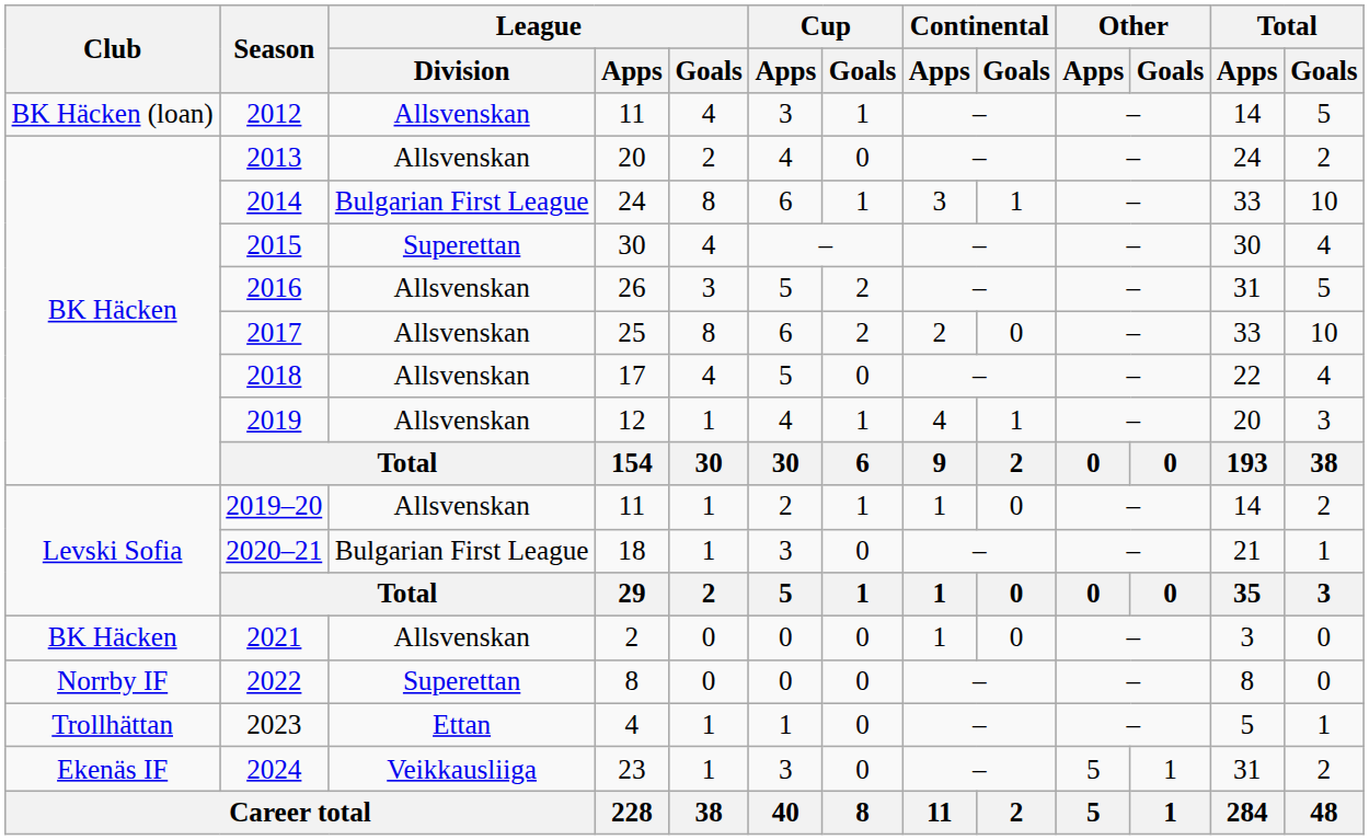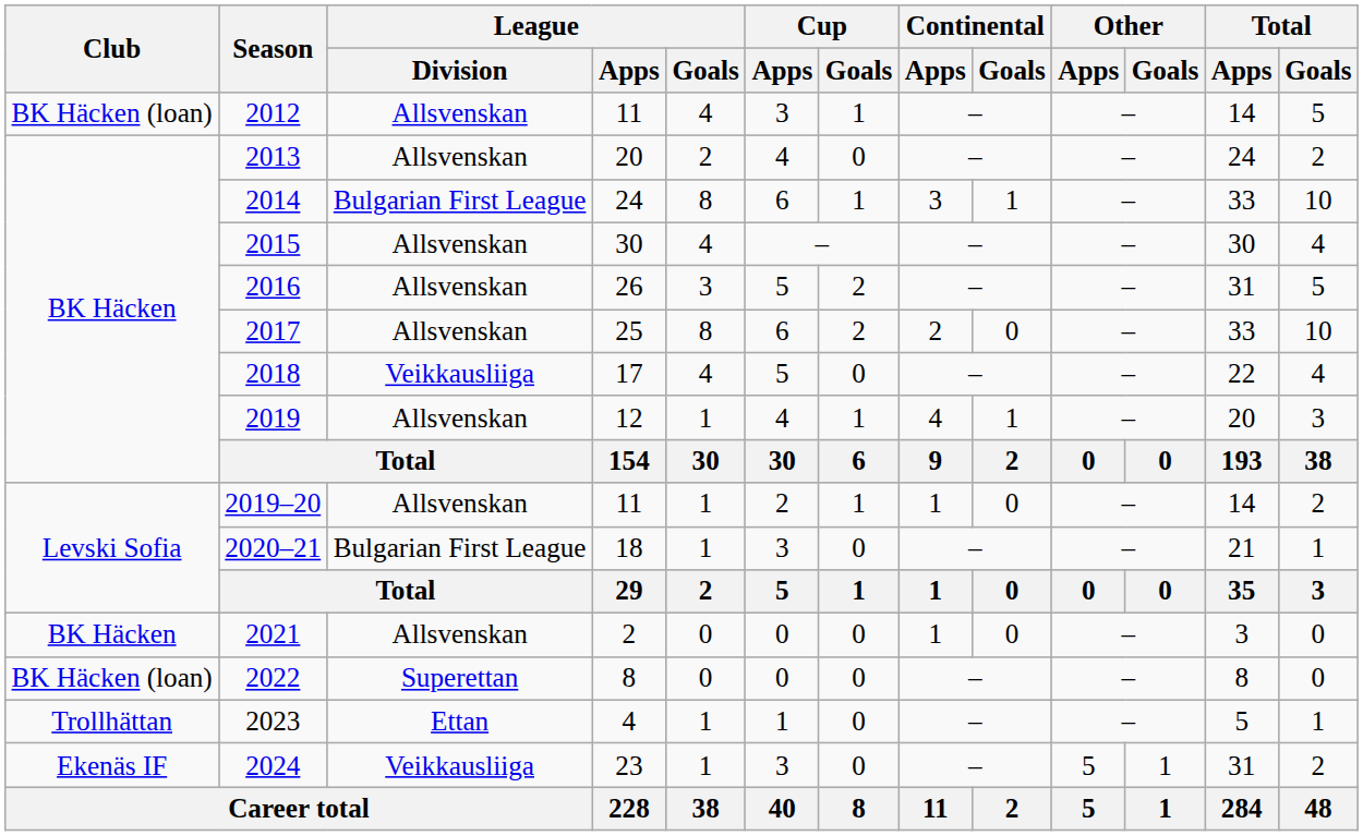 <table class="wikitable" style="text-align:center">
 <tr>
 <th rowspan=2>Club</th>
 <th rowspan=2>Season</th>
 <th colspan=3>League</th>
 <th colspan=2>Cup</th>
 <th colspan=2>Continental</th>
 <th colspan=2>Other</th>
 <th colspan=2>Total</th>
 </tr>
 <tr>
 <th>Division</th>
 <th>Apps</th>
 <th>Goals</th>
 <th>Apps</th>
 <th>Goals</th>
 <th>Apps</th>
 <th>Goals</th>
 <th>Apps</th>
 <th>Goals</th>
 <th>Apps</th>
 <th>Goals</th>
 </tr>
 <tr>
 <td><a href='#'>BK Häcken</a> (loan)</td>
 <td><a href='#'>2012</a></td>
 <td><a href='#'>Allsvenskan</a></td>
 <td>11</td>
 <td>4</td>
 <td>3</td>
 <td>1</td>
 <td colspan="2">–</td>
 <td colspan="2">–</td>
 <td>14</td>
 <td>5</td>
 </tr>
 <tr>
 <td rowspan=8><a href='#'>BK Häcken</a></td>
 <td><a href='#'>2013</a></td>
 <td>Allsvenskan</td>
 <td>20</td>
 <td>2</td>
 <td>4</td>
 <td>0</td>
 <td colspan="2">–</td>
 <td colspan="2">–</td>
 <td>24</td>
 <td>2</td>
 </tr>
 <tr>
 <td><a href='#'>2014</a></td>
 <td><a href='#'>Bulgarian First League</a></td>
 <td>24</td>
 <td>8</td>
 <td>6</td>
 <td>1</td>
 <td>3</td>
 <td>1</td>
 <td colspan="2">–</td>
 <td>33</td>
 <td>10</td>
 </tr>
 <tr>
 <td><a href='#'>2015</a></td>
-<td><a href='#'>Superettan</a></td>
+<td>Allsvenskan</td>
 <td>30</td>
 <td>4</td>
 <td colspan="2">–</td>
 <td colspan="2">–</td>
 <td colspan="2">–</td>
 <td>30</td>
 <td>4</td>
 </tr>
 <tr>
 <td><a href='#'>2016</a></td>
 <td>Allsvenskan</td>
 <td>26</td>
 <td>3</td>
 <td>5</td>
 <td>2</td>
 <td colspan="2">–</td>
 <td colspan="2">–</td>
 <td>31</td>
 <td>5</td>
 </tr>
 <tr>
 <td><a href='#'>2017</a></td>
 <td>Allsvenskan</td>
 <td>25</td>
 <td>8</td>
 <td>6</td>
 <td>2</td>
 <td>2</td>
 <td>0</td>
 <td colspan="2">–</td>
 <td>33</td>
 <td>10</td>
 </tr>
 <tr>
 <td><a href='#'>2018</a></td>
-<td>Allsvenskan</td>
+<td><a href='#'>Veikkausliiga</a></td>
 <td>17</td>
 <td>4</td>
 <td>5</td>
 <td>0</td>
 <td colspan="2">–</td>
 <td colspan="2">–</td>
 <td>22</td>
 <td>4</td>
 </tr>
 <tr>
 <td><a href='#'>2019</a></td>
 <td>Allsvenskan</td>
 <td>12</td>
 <td>1</td>
 <td>4</td>
 <td>1</td>
 <td>4</td>
 <td>1</td>
 <td colspan="2">–</td>
 <td>20</td>
 <td>3</td>
 </tr>
 <tr>
 <th colspan=2>Total</th>
 <th>154</th>
 <th>30</th>
 <th>30</th>
 <th>6</th>
 <th>9</th>
 <th>2</th>
 <th>0</th>
 <th>0</th>
 <th>193</th>
 <th>38</th>
 </tr>
 <tr>
 <td rowspan=3><a href='#'>Levski Sofia</a></td>
 <td><a href='#'>2019–20</a></td>
 <td>Allsvenskan</td>
 <td>11</td>
 <td>1</td>
 <td>2</td>
 <td>1</td>
 <td>1</td>
 <td>0</td>
 <td colspan="2">–</td>
 <td>14</td>
 <td>2</td>
 </tr>
 <tr>
 <td><a href='#'>2020–21</a></td>
 <td>Bulgarian First League</td>
 <td>18</td>
 <td>1</td>
 <td>3</td>
 <td>0</td>
 <td colspan="2">–</td>
 <td colspan="2">–</td>
 <td>21</td>
 <td>1</td>
 </tr>
 <tr>
 <th colspan=2>Total</th>
 <th>29</th>
 <th>2</th>
 <th>5</th>
 <th>1</th>
 <th>1</th>
 <th>0</th>
 <th>0</th>
 <th>0</th>
 <th>35</th>
 <th>3</th>
 </tr>
 <tr>
 <td><a href='#'>BK Häcken</a></td>
 <td><a href='#'>2021</a></td>
 <td>Allsvenskan</td>
 <td>2</td>
 <td>0</td>
 <td>0</td>
 <td>0</td>
 <td>1</td>
 <td>0</td>
 <td colspan=2>–</td>
 <td>3</td>
 <td>0</td>
 </tr>
 <tr>
-<td><a href='#'>Norrby IF</a></td>
+<td><a href='#'>BK Häcken</a> (loan)</td>
 <td><a href='#'>2022</a></td>
 <td><a href='#'>Superettan</a></td>
 <td>8</td>
 <td>0</td>
 <td>0</td>
 <td>0</td>
 <td colspan=2>–</td>
 <td colspan=2>–</td>
 <td>8</td>
 <td>0</td>
 </tr>
 <tr>
 <td><a href='#'>Trollhättan</a></td>
 <td>2023</td>
 <td><a href='#'>Ettan</a></td>
 <td>4</td>
 <td>1</td>
 <td>1</td>
 <td>0</td>
 <td colspan=2>–</td>
 <td colspan=2>–</td>
 <td>5</td>
 <td>1</td>
 </tr>
 <tr>
 <td><a href='#'>Ekenäs IF</a></td>
 <td><a href='#'>2024</a></td>
 <td><a href='#'>Veikkausliiga</a></td>
 <td>23</td>
 <td>1</td>
 <td>3</td>
 <td>0</td>
 <td colspan=2>–</td>
 <td>5</td>
 <td>1</td>
 <td>31</td>
 <td>2</td>
 </tr>
 <tr>
 <th colspan=3>Career total</th>
 <th>228</th>
 <th>38</th>
 <th>40</th>
 <th>8</th>
 <th>11</th>
 <th>2</th>
 <th>5</th>
 <th>1</th>
 <th>284</th>
 <th>48</th>
 </tr>
 </table>
